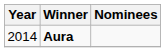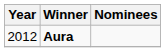 <table class=wikitable>
 <tr>
 <th>Year</th>
 <th>Winner</th>
 <th>Nominees</th>
 </tr>
 <tr>
-<td>2014</td>
+<td>2012</td>
 <td><strong>Aura</strong></td>
 <td></td>
 </tr>
 <tr>
 </tr>
 </table>
